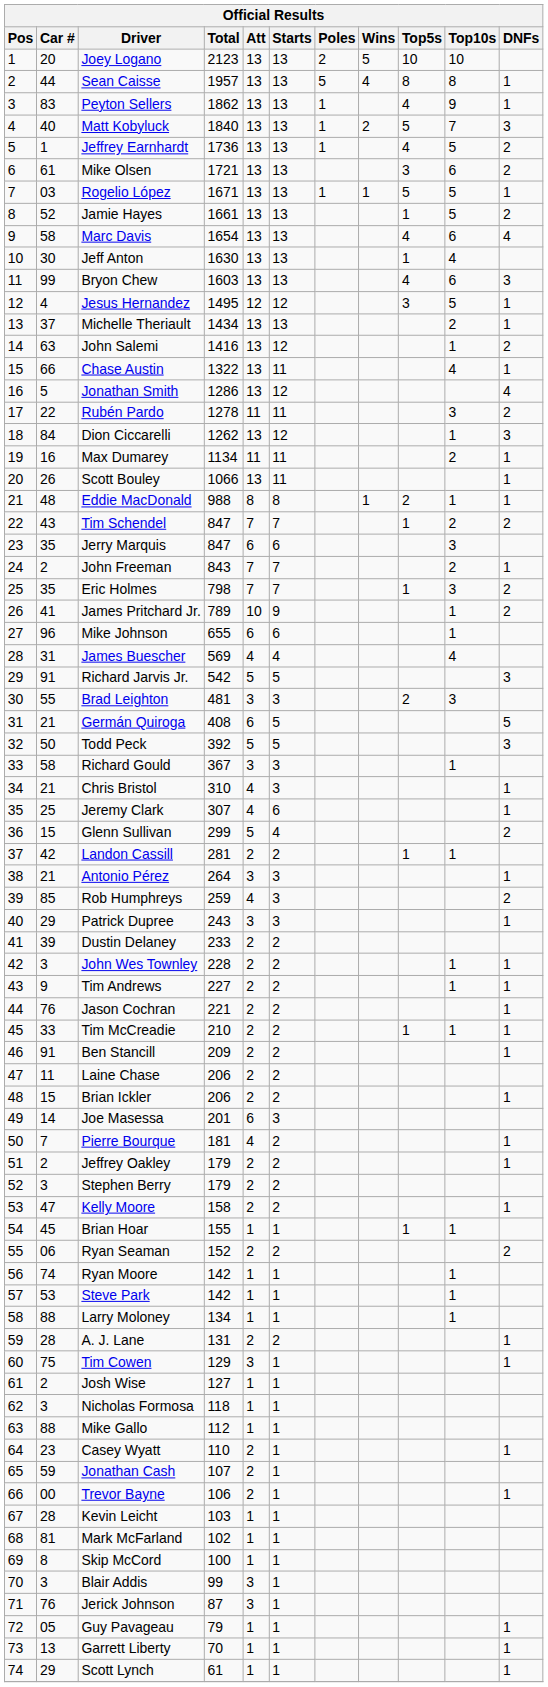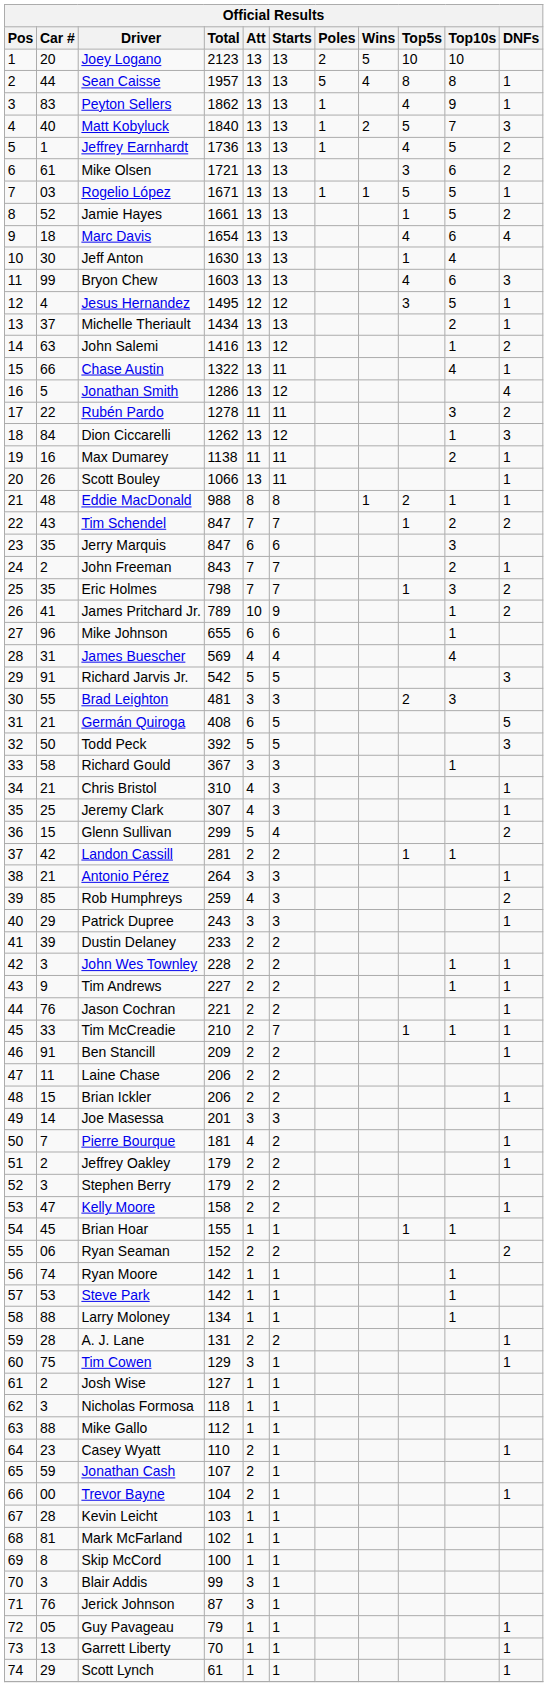 <table class="wikitable" style="font-size: 90%;">
 <tr>
 <th colspan=11>Official Results</th>
 </tr>
 <tr>
 <th>Pos</th>
 <th>Car #</th>
 <th>Driver</th>
 <th>Total</th>
 <th>Att</th>
 <th>Starts</th>
 <th>Poles</th>
 <th>Wins</th>
 <th>Top5s</th>
 <th>Top10s</th>
 <th>DNFs</th>
 </tr>
 <tr>
 <td>1</td>
 <td>20</td>
 <td><a href='#'>Joey Logano</a></td>
 <td>2123</td>
 <td>13</td>
 <td>13</td>
 <td>2</td>
 <td>5</td>
 <td>10</td>
 <td>10</td>
 </tr>
 <tr>
 <td>2</td>
 <td>44</td>
 <td><a href='#'>Sean Caisse</a></td>
 <td>1957</td>
 <td>13</td>
 <td>13</td>
 <td>5</td>
 <td>4</td>
 <td>8</td>
 <td>8</td>
 <td>1</td>
 </tr>
 <tr>
 <td>3</td>
 <td>83</td>
 <td><a href='#'>Peyton Sellers</a></td>
 <td>1862</td>
 <td>13</td>
 <td>13</td>
 <td>1</td>
 <td></td>
 <td>4</td>
 <td>9</td>
 <td>1</td>
 </tr>
 <tr>
 <td>4</td>
 <td>40</td>
 <td><a href='#'>Matt Kobyluck</a></td>
 <td>1840</td>
 <td>13</td>
 <td>13</td>
 <td>1</td>
 <td>2</td>
 <td>5</td>
 <td>7</td>
 <td>3</td>
 </tr>
 <tr>
 <td>5</td>
 <td>1</td>
 <td><a href='#'>Jeffrey Earnhardt</a></td>
 <td>1736</td>
 <td>13</td>
 <td>13</td>
 <td>1</td>
 <td></td>
 <td>4</td>
 <td>5</td>
 <td>2</td>
 </tr>
 <tr>
 <td>6</td>
 <td>61</td>
 <td>Mike Olsen</td>
 <td>1721</td>
 <td>13</td>
 <td>13</td>
 <td></td>
 <td></td>
 <td>3</td>
 <td>6</td>
 <td>2</td>
 </tr>
 <tr>
 <td>7</td>
 <td>03</td>
 <td><a href='#'>Rogelio López</a></td>
 <td>1671</td>
 <td>13</td>
 <td>13</td>
 <td>1</td>
 <td>1</td>
 <td>5</td>
 <td>5</td>
 <td>1</td>
 </tr>
 <tr>
 <td>8</td>
 <td>52</td>
 <td>Jamie Hayes</td>
 <td>1661</td>
 <td>13</td>
 <td>13</td>
 <td></td>
 <td></td>
 <td>1</td>
 <td>5</td>
 <td>2</td>
 </tr>
 <tr>
 <td>9</td>
-<td>58</td>
+<td>18</td>
 <td><a href='#'>Marc Davis</a></td>
 <td>1654</td>
 <td>13</td>
 <td>13</td>
 <td></td>
 <td></td>
 <td>4</td>
 <td>6</td>
 <td>4</td>
 </tr>
 <tr>
 <td>10</td>
 <td>30</td>
 <td>Jeff Anton</td>
 <td>1630</td>
 <td>13</td>
 <td>13</td>
 <td></td>
 <td></td>
 <td>1</td>
 <td>4</td>
 </tr>
 <tr>
 <td>11</td>
 <td>99</td>
 <td>Bryon Chew</td>
 <td>1603</td>
 <td>13</td>
 <td>13</td>
 <td></td>
 <td></td>
 <td>4</td>
 <td>6</td>
 <td>3</td>
 </tr>
 <tr>
 <td>12</td>
 <td>4</td>
 <td><a href='#'>Jesus Hernandez</a></td>
 <td>1495</td>
 <td>12</td>
 <td>12</td>
 <td></td>
 <td></td>
 <td>3</td>
 <td>5</td>
 <td>1</td>
 </tr>
 <tr>
 <td>13</td>
 <td>37</td>
 <td>Michelle Theriault</td>
 <td>1434</td>
 <td>13</td>
 <td>13</td>
 <td></td>
 <td></td>
 <td></td>
 <td>2</td>
 <td>1</td>
 </tr>
 <tr>
 <td>14</td>
 <td>63</td>
 <td>John Salemi</td>
 <td>1416</td>
 <td>13</td>
 <td>12</td>
 <td></td>
 <td></td>
 <td></td>
 <td>1</td>
 <td>2</td>
 </tr>
 <tr>
 <td>15</td>
 <td>66</td>
 <td><a href='#'>Chase Austin</a></td>
 <td>1322</td>
 <td>13</td>
 <td>11</td>
 <td></td>
 <td></td>
 <td></td>
 <td>4</td>
 <td>1</td>
 </tr>
 <tr>
 <td>16</td>
 <td>5</td>
 <td><a href='#'>Jonathan Smith</a></td>
 <td>1286</td>
 <td>13</td>
 <td>12</td>
 <td></td>
 <td></td>
 <td></td>
 <td></td>
 <td>4</td>
 </tr>
 <tr>
 <td>17</td>
 <td>22</td>
 <td><a href='#'>Rubén Pardo</a></td>
 <td>1278</td>
 <td>11</td>
 <td>11</td>
 <td></td>
 <td></td>
 <td></td>
 <td>3</td>
 <td>2</td>
 </tr>
 <tr>
 <td>18</td>
 <td>84</td>
 <td>Dion Ciccarelli</td>
 <td>1262</td>
 <td>13</td>
 <td>12</td>
 <td></td>
 <td></td>
 <td></td>
 <td>1</td>
 <td>3</td>
 </tr>
 <tr>
 <td>19</td>
 <td>16</td>
 <td>Max Dumarey</td>
-<td>1134</td>
+<td>1138</td>
 <td>11</td>
 <td>11</td>
 <td></td>
 <td></td>
 <td></td>
 <td>2</td>
 <td>1</td>
 </tr>
 <tr>
 <td>20</td>
 <td>26</td>
 <td>Scott Bouley</td>
 <td>1066</td>
 <td>13</td>
 <td>11</td>
 <td></td>
 <td></td>
 <td></td>
 <td></td>
 <td>1</td>
 </tr>
 <tr>
 <td>21</td>
 <td>48</td>
 <td><a href='#'>Eddie MacDonald</a></td>
 <td>988</td>
 <td>8</td>
 <td>8</td>
 <td></td>
 <td>1</td>
 <td>2</td>
 <td>1</td>
 <td>1</td>
 </tr>
 <tr>
 <td>22</td>
 <td>43</td>
 <td><a href='#'>Tim Schendel</a></td>
 <td>847</td>
 <td>7</td>
 <td>7</td>
 <td></td>
 <td></td>
 <td>1</td>
 <td>2</td>
 <td>2</td>
 </tr>
 <tr>
 <td>23</td>
 <td>35</td>
 <td>Jerry Marquis</td>
 <td>847</td>
 <td>6</td>
 <td>6</td>
 <td></td>
 <td></td>
 <td></td>
 <td>3</td>
 </tr>
 <tr>
 <td>24</td>
 <td>2</td>
 <td>John Freeman</td>
 <td>843</td>
 <td>7</td>
 <td>7</td>
 <td></td>
 <td></td>
 <td></td>
 <td>2</td>
 <td>1</td>
 </tr>
 <tr>
 <td>25</td>
 <td>35</td>
 <td>Eric Holmes</td>
 <td>798</td>
 <td>7</td>
 <td>7</td>
 <td></td>
 <td></td>
 <td>1</td>
 <td>3</td>
 <td>2</td>
 </tr>
 <tr>
 <td>26</td>
 <td>41</td>
 <td>James Pritchard Jr.</td>
 <td>789</td>
 <td>10</td>
 <td>9</td>
 <td></td>
 <td></td>
 <td></td>
 <td>1</td>
 <td>2</td>
 </tr>
 <tr>
 <td>27</td>
 <td>96</td>
 <td>Mike Johnson</td>
 <td>655</td>
 <td>6</td>
 <td>6</td>
 <td></td>
 <td></td>
 <td></td>
 <td>1</td>
 <td></td>
 </tr>
 <tr>
 <td>28</td>
 <td>31</td>
 <td><a href='#'>James Buescher</a></td>
 <td>569</td>
 <td>4</td>
 <td>4</td>
 <td></td>
 <td></td>
 <td></td>
 <td>4</td>
 </tr>
 <tr>
 <td>29</td>
 <td>91</td>
 <td>Richard Jarvis Jr.</td>
 <td>542</td>
 <td>5</td>
 <td>5</td>
 <td></td>
 <td></td>
 <td></td>
 <td></td>
 <td>3</td>
 </tr>
 <tr>
 <td>30</td>
 <td>55</td>
 <td><a href='#'>Brad Leighton</a></td>
 <td>481</td>
 <td>3</td>
 <td>3</td>
 <td></td>
 <td></td>
 <td>2</td>
 <td>3</td>
 </tr>
 <tr>
 <td>31</td>
 <td>21</td>
 <td><a href='#'>Germán Quiroga</a></td>
 <td>408</td>
 <td>6</td>
 <td>5</td>
 <td></td>
 <td></td>
 <td></td>
 <td></td>
 <td>5</td>
 </tr>
 <tr>
 <td>32</td>
 <td>50</td>
 <td>Todd Peck</td>
 <td>392</td>
 <td>5</td>
 <td>5</td>
 <td></td>
 <td></td>
 <td></td>
 <td></td>
 <td>3</td>
 </tr>
 <tr>
 <td>33</td>
 <td>58</td>
 <td>Richard Gould</td>
 <td>367</td>
 <td>3</td>
 <td>3</td>
 <td></td>
 <td></td>
 <td></td>
 <td>1</td>
 </tr>
 <tr>
 <td>34</td>
 <td>21</td>
 <td>Chris Bristol</td>
 <td>310</td>
 <td>4</td>
 <td>3</td>
 <td></td>
 <td></td>
 <td></td>
 <td></td>
 <td>1</td>
 </tr>
 <tr>
 <td>35</td>
 <td>25</td>
 <td>Jeremy Clark</td>
 <td>307</td>
 <td>4</td>
-<td>6</td>
+<td>3</td>
 <td></td>
 <td></td>
 <td></td>
 <td></td>
 <td>1</td>
 </tr>
 <tr>
 <td>36</td>
 <td>15</td>
 <td>Glenn Sullivan</td>
 <td>299</td>
 <td>5</td>
 <td>4</td>
 <td></td>
 <td></td>
 <td></td>
 <td></td>
 <td>2</td>
 </tr>
 <tr>
 <td>37</td>
 <td>42</td>
 <td><a href='#'>Landon Cassill</a></td>
 <td>281</td>
 <td>2</td>
 <td>2</td>
 <td></td>
 <td></td>
 <td>1</td>
 <td>1</td>
 </tr>
 <tr>
 <td>38</td>
 <td>21</td>
 <td><a href='#'>Antonio Pérez</a></td>
 <td>264</td>
 <td>3</td>
 <td>3</td>
 <td></td>
 <td></td>
 <td></td>
 <td></td>
 <td>1</td>
 </tr>
 <tr>
 <td>39</td>
 <td>85</td>
 <td>Rob Humphreys</td>
 <td>259</td>
 <td>4</td>
 <td>3</td>
 <td></td>
 <td></td>
 <td></td>
 <td></td>
 <td>2</td>
 </tr>
 <tr>
 <td>40</td>
 <td>29</td>
 <td>Patrick Dupree</td>
 <td>243</td>
 <td>3</td>
 <td>3</td>
 <td></td>
 <td></td>
 <td></td>
 <td></td>
 <td>1</td>
 </tr>
 <tr>
 <td>41</td>
 <td>39</td>
 <td>Dustin Delaney</td>
 <td>233</td>
 <td>2</td>
 <td>2</td>
 <td></td>
 <td></td>
 <td></td>
 <td></td>
 <td></td>
 </tr>
 <tr>
 <td>42</td>
 <td>3</td>
 <td><a href='#'>John Wes Townley</a></td>
 <td>228</td>
 <td>2</td>
 <td>2</td>
 <td></td>
 <td></td>
 <td></td>
 <td>1</td>
 <td>1</td>
 </tr>
 <tr>
 <td>43</td>
 <td>9</td>
 <td>Tim Andrews</td>
 <td>227</td>
 <td>2</td>
 <td>2</td>
 <td></td>
 <td></td>
 <td></td>
 <td>1</td>
 <td>1</td>
 </tr>
 <tr>
 <td>44</td>
 <td>76</td>
 <td>Jason Cochran</td>
 <td>221</td>
 <td>2</td>
 <td>2</td>
 <td></td>
 <td></td>
 <td></td>
 <td></td>
 <td>1</td>
 </tr>
 <tr>
 <td>45</td>
 <td>33</td>
 <td>Tim McCreadie</td>
 <td>210</td>
 <td>2</td>
-<td>2</td>
+<td>7</td>
 <td></td>
 <td></td>
 <td>1</td>
 <td>1</td>
 <td>1</td>
 </tr>
 <tr>
 <td>46</td>
 <td>91</td>
 <td>Ben Stancill</td>
 <td>209</td>
 <td>2</td>
 <td>2</td>
 <td></td>
 <td></td>
 <td></td>
 <td></td>
 <td>1</td>
 </tr>
 <tr>
 <td>47</td>
 <td>11</td>
 <td>Laine Chase</td>
 <td>206</td>
 <td>2</td>
 <td>2</td>
 <td></td>
 <td></td>
 <td></td>
 <td></td>
 <td></td>
 </tr>
 <tr>
 <td>48</td>
 <td>15</td>
 <td>Brian Ickler</td>
 <td>206</td>
 <td>2</td>
 <td>2</td>
 <td></td>
 <td></td>
 <td></td>
 <td></td>
 <td>1</td>
 </tr>
 <tr>
 <td>49</td>
 <td>14</td>
 <td>Joe Masessa</td>
 <td>201</td>
-<td>6</td>
+<td>3</td>
 <td>3</td>
 <td></td>
 <td></td>
 <td></td>
 <td></td>
 <td></td>
 </tr>
 <tr>
 <td>50</td>
 <td>7</td>
 <td><a href='#'>Pierre Bourque</a></td>
 <td>181</td>
 <td>4</td>
 <td>2</td>
 <td></td>
 <td></td>
 <td></td>
 <td></td>
 <td>1</td>
 </tr>
 <tr>
 <td>51</td>
 <td>2</td>
 <td>Jeffrey Oakley</td>
 <td>179</td>
 <td>2</td>
 <td>2</td>
 <td></td>
 <td></td>
 <td></td>
 <td></td>
 <td>1</td>
 </tr>
 <tr>
 <td>52</td>
 <td>3</td>
 <td>Stephen Berry</td>
 <td>179</td>
 <td>2</td>
 <td>2</td>
 <td></td>
 <td></td>
 <td></td>
 <td></td>
 <td></td>
 </tr>
 <tr>
 <td>53</td>
 <td>47</td>
 <td><a href='#'>Kelly Moore</a></td>
 <td>158</td>
 <td>2</td>
 <td>2</td>
 <td></td>
 <td></td>
 <td></td>
 <td></td>
 <td>1</td>
 </tr>
 <tr>
 <td>54</td>
 <td>45</td>
 <td>Brian Hoar</td>
 <td>155</td>
 <td>1</td>
 <td>1</td>
 <td></td>
 <td></td>
 <td>1</td>
 <td>1</td>
 </tr>
 <tr>
 <td>55</td>
 <td>06</td>
 <td>Ryan Seaman</td>
 <td>152</td>
 <td>2</td>
 <td>2</td>
 <td></td>
 <td></td>
 <td></td>
 <td></td>
 <td>2</td>
 </tr>
 <tr>
 <td>56</td>
 <td>74</td>
 <td>Ryan Moore</td>
 <td>142</td>
 <td>1</td>
 <td>1</td>
 <td></td>
 <td></td>
 <td></td>
 <td>1</td>
 <td></td>
 </tr>
 <tr>
 <td>57</td>
 <td>53</td>
 <td><a href='#'>Steve Park</a></td>
 <td>142</td>
 <td>1</td>
 <td>1</td>
 <td></td>
 <td></td>
 <td></td>
 <td>1</td>
 <td></td>
 </tr>
 <tr>
 <td>58</td>
 <td>88</td>
 <td>Larry Moloney</td>
 <td>134</td>
 <td>1</td>
 <td>1</td>
 <td></td>
 <td></td>
 <td></td>
 <td>1</td>
 <td></td>
 </tr>
 <tr>
 <td>59</td>
 <td>28</td>
 <td>A. J. Lane</td>
 <td>131</td>
 <td>2</td>
 <td>2</td>
 <td></td>
 <td></td>
 <td></td>
 <td></td>
 <td>1</td>
 </tr>
 <tr>
 <td>60</td>
 <td>75</td>
 <td><a href='#'>Tim Cowen</a></td>
 <td>129</td>
 <td>3</td>
 <td>1</td>
 <td></td>
 <td></td>
 <td></td>
 <td></td>
 <td>1</td>
 </tr>
 <tr>
 <td>61</td>
 <td>2</td>
 <td>Josh Wise</td>
 <td>127</td>
 <td>1</td>
 <td>1</td>
 <td></td>
 <td></td>
 <td></td>
 <td></td>
 <td></td>
 </tr>
 <tr>
 <td>62</td>
 <td>3</td>
 <td>Nicholas Formosa</td>
 <td>118</td>
 <td>1</td>
 <td>1</td>
 <td></td>
 <td></td>
 <td></td>
 <td></td>
 <td></td>
 </tr>
 <tr>
 <td>63</td>
 <td>88</td>
 <td>Mike Gallo</td>
 <td>112</td>
 <td>1</td>
 <td>1</td>
 <td></td>
 <td></td>
 <td></td>
 <td></td>
 <td></td>
 </tr>
 <tr>
 <td>64</td>
 <td>23</td>
 <td>Casey Wyatt</td>
 <td>110</td>
 <td>2</td>
 <td>1</td>
 <td></td>
 <td></td>
 <td></td>
 <td></td>
 <td>1</td>
 </tr>
 <tr>
 <td>65</td>
 <td>59</td>
 <td><a href='#'>Jonathan Cash</a></td>
 <td>107</td>
 <td>2</td>
 <td>1</td>
 <td></td>
 <td></td>
 <td></td>
 <td></td>
 <td></td>
 </tr>
 <tr>
 <td>66</td>
 <td>00</td>
 <td><a href='#'>Trevor Bayne</a></td>
-<td>106</td>
+<td>104</td>
 <td>2</td>
 <td>1</td>
 <td></td>
 <td></td>
 <td></td>
 <td></td>
 <td>1</td>
 </tr>
 <tr>
 <td>67</td>
 <td>28</td>
 <td>Kevin Leicht</td>
 <td>103</td>
 <td>1</td>
 <td>1</td>
 <td></td>
 <td></td>
 <td></td>
 <td></td>
 <td></td>
 </tr>
 <tr>
 <td>68</td>
 <td>81</td>
 <td>Mark McFarland</td>
 <td>102</td>
 <td>1</td>
 <td>1</td>
 <td></td>
 <td></td>
 <td></td>
 <td></td>
 <td></td>
 </tr>
 <tr>
 <td>69</td>
 <td>8</td>
 <td>Skip McCord</td>
 <td>100</td>
 <td>1</td>
 <td>1</td>
 <td></td>
 <td></td>
 <td></td>
 <td></td>
 <td></td>
 </tr>
 <tr>
 <td>70</td>
 <td>3</td>
 <td>Blair Addis</td>
 <td>99</td>
 <td>3</td>
 <td>1</td>
 <td></td>
 <td></td>
 <td></td>
 <td></td>
 <td></td>
 </tr>
 <tr>
 <td>71</td>
 <td>76</td>
 <td>Jerick Johnson</td>
 <td>87</td>
 <td>3</td>
 <td>1</td>
 <td></td>
 <td></td>
 <td></td>
 <td></td>
 <td></td>
 </tr>
 <tr>
 <td>72</td>
 <td>05</td>
 <td>Guy Pavageau</td>
 <td>79</td>
 <td>1</td>
 <td>1</td>
 <td></td>
 <td></td>
 <td></td>
 <td></td>
 <td>1</td>
 </tr>
 <tr>
 <td>73</td>
 <td>13</td>
 <td>Garrett Liberty</td>
 <td>70</td>
 <td>1</td>
 <td>1</td>
 <td></td>
 <td></td>
 <td></td>
 <td></td>
 <td>1</td>
 </tr>
 <tr>
 <td>74</td>
 <td>29</td>
 <td>Scott Lynch</td>
 <td>61</td>
 <td>1</td>
 <td>1</td>
 <td></td>
 <td></td>
 <td></td>
 <td></td>
 <td>1</td>
 </tr>
 <tr>
 </tr>
 </table>
